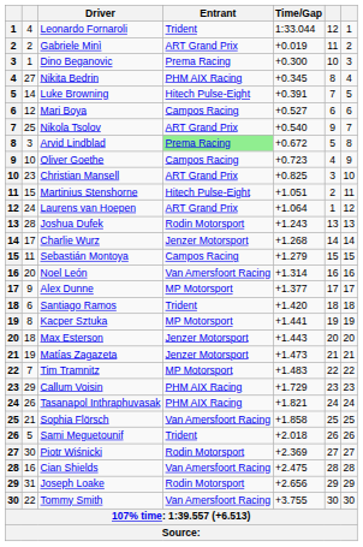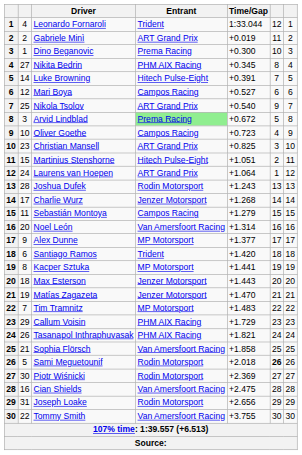 <table class="wikitable" style="font-size:85%">
 <tr>
 <th scope="col"></th>
 <th scope="col"></th>
 <th scope="col">Driver</th>
 <th scope="col">Entrant</th>
 <th scope="col">Time/Gap</th>
 <th scope="col"></th>
 <th scope="col"></th>
 </tr>
 <tr>
 <th>1</th>
 <td align="center">4</td>
 <td> <a href='#'>Leonardo Fornaroli</a></td>
 <td><a href='#'>Trident</a></td>
 <td>1:33.044</td>
 <td align="center">12</td>
 <td align="center">1</td>
 </tr>
 <tr>
 <th>2</th>
 <td align="center">2</td>
 <td nowrap=""> <a href='#'>Gabriele Minì</a></td>
 <td><a href='#'>ART Grand Prix</a></td>
 <td>+0.019</td>
 <td align="center">11</td>
 <td align="center">2</td>
 </tr>
 <tr>
 <th>3</th>
 <td align="center">1</td>
 <td> <a href='#'>Dino Beganovic</a></td>
 <td><a href='#'>Prema Racing</a></td>
 <td>+0.300</td>
 <td align="center">10</td>
 <td align="center">3</td>
 </tr>
 <tr>
 <th>4</th>
 <td align="center">27</td>
 <td> <a href='#'>Nikita Bedrin</a></td>
 <td><a href='#'>PHM AIX Racing</a></td>
 <td>+0.345</td>
 <td align="center">8</td>
 <td align="center">4</td>
 </tr>
 <tr>
 <th>5</th>
 <td align="center">14</td>
 <td> <a href='#'>Luke Browning</a></td>
 <td><a href='#'>Hitech Pulse-Eight</a></td>
 <td>+0.391</td>
 <td align="center">7</td>
 <td align="center">5</td>
 </tr>
 <tr>
 <th>6</th>
 <td align="center">12</td>
 <td> <a href='#'>Mari Boya</a></td>
 <td><a href='#'>Campos Racing</a></td>
 <td>+0.527</td>
 <td align="center">6</td>
 <td align="center">6</td>
 </tr>
 <tr>
 <th>7</th>
 <td align="center">25</td>
 <td> <a href='#'>Nikola Tsolov</a></td>
 <td><a href='#'>ART Grand Prix</a></td>
 <td>+0.540</td>
 <td align="center">9</td>
 <td align="center">7</td>
 </tr>
 <tr>
 <th>8</th>
 <td align="center">3</td>
 <td> <a href='#'>Arvid Lindblad</a></td>
 <td style="background: lightgreen;"><a href='#'>Prema Racing</a></td>
 <td>+0.672</td>
 <td align="center">5</td>
 <td align="center">8</td>
 </tr>
 <tr>
 <th>9</th>
 <td align="center">10</td>
 <td> <a href='#'>Oliver Goethe</a></td>
 <td><a href='#'>Campos Racing</a></td>
 <td>+0.723</td>
 <td align="center">4</td>
 <td align="center">9</td>
 </tr>
 <tr>
 <th>10</th>
 <td align="center">23</td>
 <td> <a href='#'>Christian Mansell</a></td>
 <td><a href='#'>ART Grand Prix</a></td>
 <td>+0.825</td>
 <td align="center">3</td>
 <td align="center">10</td>
 </tr>
 <tr>
 <th>11</th>
 <td align="center">15</td>
 <td> <a href='#'>Martinius Stenshorne</a></td>
 <td><a href='#'>Hitech Pulse-Eight</a></td>
 <td>+1.051</td>
 <td align="center">2</td>
 <td align="center">11</td>
 </tr>
 <tr>
 <th>12</th>
 <td align="center">24</td>
 <td> <a href='#'>Laurens van Hoepen</a></td>
 <td><a href='#'>ART Grand Prix</a></td>
 <td>+1.064</td>
 <td align="center">1</td>
 <td align="center">12</td>
 </tr>
 <tr>
 <th>13</th>
 <td align="center">28</td>
 <td> <a href='#'>Joshua Dufek</a></td>
 <td><a href='#'>Rodin Motorsport</a></td>
 <td>+1.243</td>
 <td align="center">13</td>
 <td align="center">13</td>
 </tr>
 <tr>
 <th>14</th>
 <td align="center">17</td>
 <td> <a href='#'>Charlie Wurz</a></td>
 <td><a href='#'>Jenzer Motorsport</a></td>
 <td>+1.268</td>
 <td align="center">14</td>
 <td align="center">14</td>
 </tr>
 <tr>
 <th>15</th>
 <td align="center">11</td>
 <td> <a href='#'>Sebastián Montoya</a></td>
 <td><a href='#'>Campos Racing</a></td>
 <td>+1.279</td>
 <td align="center">15</td>
 <td align="center">15</td>
 </tr>
 <tr>
 <th>16</th>
 <td align="center">20</td>
 <td> <a href='#'>Noel León</a></td>
 <td><a href='#'>Van Amersfoort Racing</a></td>
 <td>+1.314</td>
 <td align="center">16</td>
 <td align="center">16</td>
 </tr>
 <tr>
 <th>17</th>
 <td align="center">9</td>
 <td> <a href='#'>Alex Dunne</a></td>
 <td><a href='#'>MP Motorsport</a></td>
 <td>+1.377</td>
 <td align="center">17</td>
 <td align="center">17</td>
 </tr>
 <tr>
 <th>18</th>
 <td align="center">6</td>
 <td> <a href='#'>Santiago Ramos</a></td>
 <td><a href='#'>Trident</a></td>
 <td>+1.420</td>
 <td align="center">18</td>
 <td align="center">18</td>
 </tr>
 <tr>
 <th>19</th>
 <td align="center">8</td>
 <td> <a href='#'>Kacper Sztuka</a></td>
 <td><a href='#'>MP Motorsport</a></td>
 <td>+1.441</td>
 <td align="center">19</td>
 <td align="center">19</td>
 </tr>
 <tr>
 <th>20</th>
 <td align="center">18</td>
 <td> <a href='#'>Max Esterson</a></td>
 <td><a href='#'>Jenzer Motorsport</a></td>
 <td>+1.443</td>
 <td align="center">20</td>
 <td align="center">20</td>
 </tr>
 <tr>
 <th>21</th>
 <td align="center">19</td>
 <td> <a href='#'>Matías Zagazeta</a></td>
 <td><a href='#'>Jenzer Motorsport</a></td>
-<td>+1.473</td>
+<td>+1.470</td>
 <td align="center">21</td>
 <td align="center">21</td>
 </tr>
 <tr>
 <th>22</th>
 <td align="center">7</td>
 <td> <a href='#'>Tim Tramnitz</a></td>
 <td><a href='#'>MP Motorsport</a></td>
 <td>+1.483</td>
 <td align="center">22</td>
 <td align="center">22</td>
 </tr>
 <tr>
 <th>23</th>
 <td align="center">29</td>
 <td> <a href='#'>Callum Voisin</a></td>
 <td><a href='#'>PHM AIX Racing</a></td>
 <td>+1.729</td>
 <td align="center">23</td>
 <td align="center">23</td>
 </tr>
 <tr>
 <th>24</th>
 <td align="center">26</td>
 <td> <a href='#'>Tasanapol Inthraphuvasak</a></td>
 <td><a href='#'>PHM AIX Racing</a></td>
 <td>+1.821</td>
 <td align="center">24</td>
 <td align="center">24</td>
 </tr>
 <tr>
 <th>25</th>
 <td align="center">21</td>
 <td> <a href='#'>Sophia Flörsch</a></td>
 <td><a href='#'>Van Amersfoort Racing</a></td>
 <td>+1.858</td>
 <td align="center">25</td>
 <td align="center">25</td>
 </tr>
 <tr>
 <th>26</th>
 <td align="center">5</td>
 <td> <a href='#'>Sami Meguetounif</a></td>
-<td><a href='#'>Trident</a></td>
+<td><a href='#'>Rodin Motorsport</a></td>
 <td>+2.018</td>
-<td align="center">26</td>
+<td align="center"><strong>26</strong></td>
 <td align="center">26</td>
 </tr>
 <tr>
 <th>27</th>
 <td align="center">30</td>
 <td> <a href='#'>Piotr Wiśnicki</a></td>
 <td><a href='#'>Rodin Motorsport</a></td>
 <td>+2.369</td>
 <td align="center">27</td>
 <td align="center">27</td>
 </tr>
 <tr>
 <th>28</th>
 <td align="center">16</td>
 <td> <a href='#'>Cian Shields</a></td>
 <td><a href='#'>Van Amersfoort Racing</a></td>
 <td>+2.475</td>
 <td align="center">28</td>
 <td align="center">28</td>
 </tr>
 <tr>
 <th>29</th>
 <td align="center">31</td>
 <td> <a href='#'>Joseph Loake</a></td>
 <td><a href='#'>Rodin Motorsport</a></td>
 <td>+2.656</td>
 <td align="center">29</td>
 <td align="center">29</td>
 </tr>
 <tr>
 <th>30</th>
 <td align="center">22</td>
 <td> <a href='#'>Tommy Smith</a></td>
 <td><a href='#'>Van Amersfoort Racing</a></td>
 <td>+3.755</td>
 <td align="center">30</td>
 <td align="center">30</td>
 </tr>
 <tr>
 <th colspan="8"><a href='#'>107% time</a>: 1:39.557 (+6.513)</th>
 </tr>
 <tr>
 <th colspan="8">Source:</th>
 </tr>
 </table>
